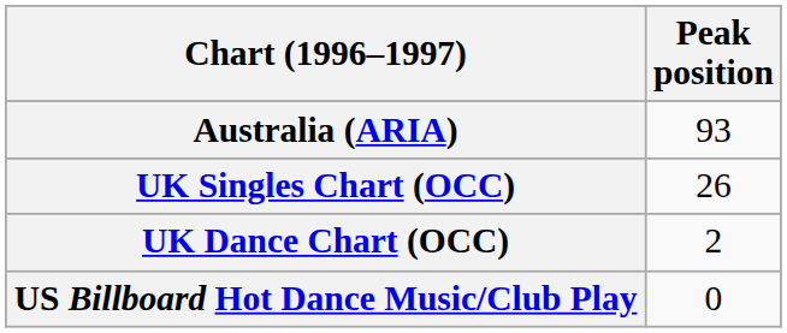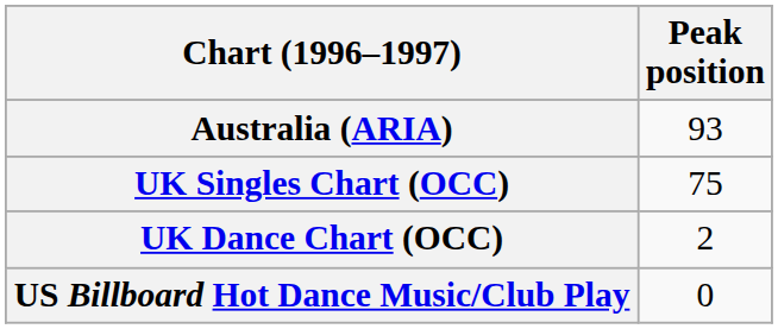 <table class="wikitable sortable plainrowheaders">
 <tr>
 <th>Chart (1996–1997)</th>
 <th align="center">Peak<br>position</th>
 </tr>
 <tr>
 <th scope="row">Australia (<a href='#'>ARIA</a>)</th>
 <td style="text-align:center;">93</td>
 </tr>
 <tr>
 <th scope="row"><a href='#'>UK Singles Chart</a> (<a href='#'>OCC</a>)</th>
-<td style="text-align:center;">26</td>
+<td style="text-align:center;">75</td>
 </tr>
 <tr>
 <th scope="row"><a href='#'>UK Dance Chart</a> (OCC)</th>
 <td style="text-align:center;">2</td>
 </tr>
 <tr>
 <th scope="row">US <em>Billboard</em> <a href='#'>Hot Dance Music/Club Play</a></th>
 <td style="text-align:center;">0</td>
 </tr>
 </table>
